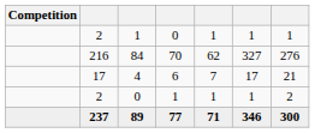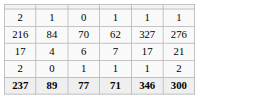 <table class="wikitable sortable">
 <tr>
-<th width=>Competition</th>
 <th width=40px></th>
 <th width=40px></th>
 <th width=40px></th>
 <th width=40px></th>
 <th width=40px></th>
 <th width=40px></th>
 </tr>
 <tr align= center>
-<td></td>
 <td>2</td>
 <td>1</td>
 <td>0</td>
 <td>1</td>
 <td>1</td>
 <td>1</td>
 </tr>
 <tr align= center>
-<td></td>
 <td>216</td>
 <td>84</td>
 <td>70</td>
 <td>62</td>
 <td>327</td>
 <td>276</td>
 </tr>
 <tr align= center>
-<td></td>
 <td>17</td>
 <td>4</td>
 <td>6</td>
 <td>7</td>
 <td>17</td>
 <td>21</td>
 </tr>
 <tr align= center>
-<td></td>
 <td>2</td>
 <td>0</td>
 <td>1</td>
 <td>1</td>
 <td>1</td>
 <td>2</td>
 </tr>
 <tr align= center bgcolor=#efefef>
-<td></td>
 <td><strong>237</strong></td>
 <td><strong>89</strong></td>
 <td><strong>77</strong></td>
 <td><strong>71</strong></td>
 <td><strong>346</strong></td>
 <td><strong>300</strong></td>
 </tr>
 </table>
